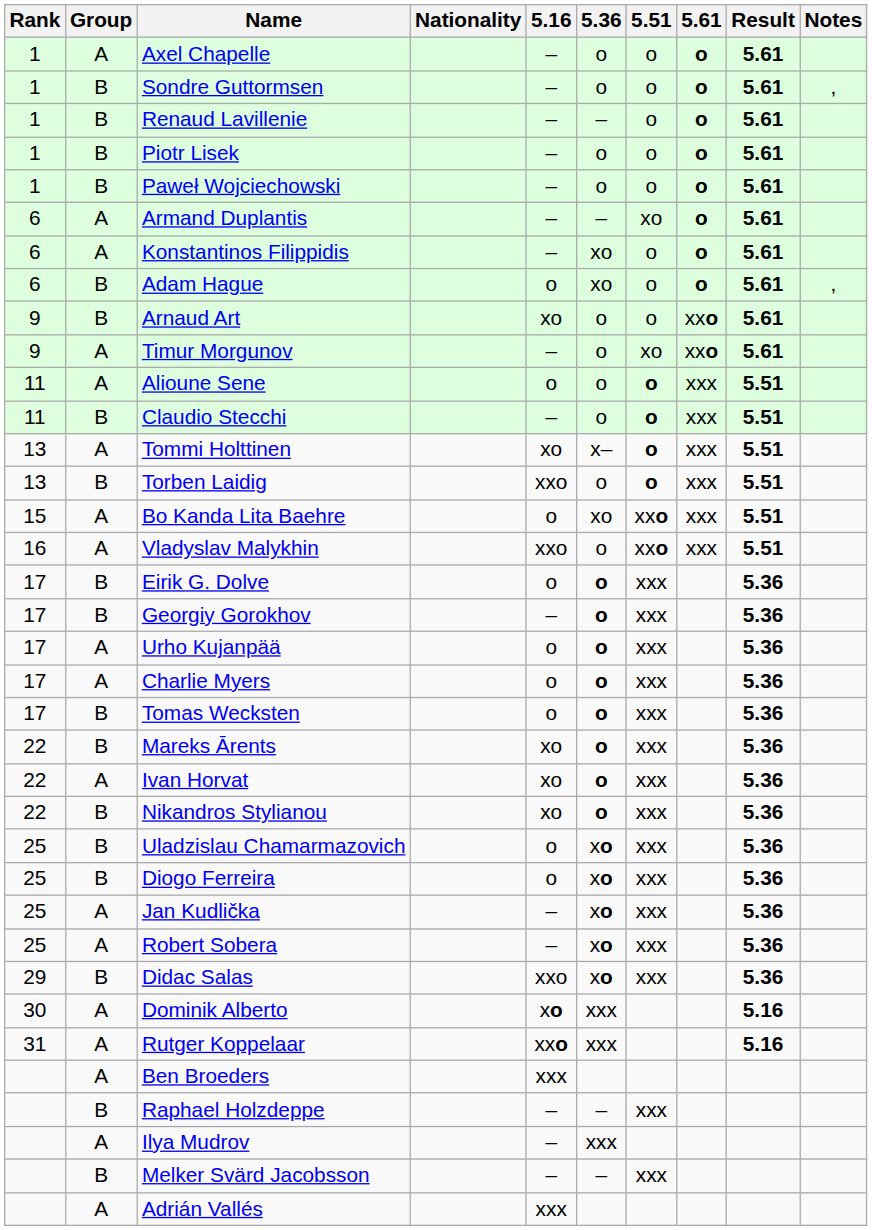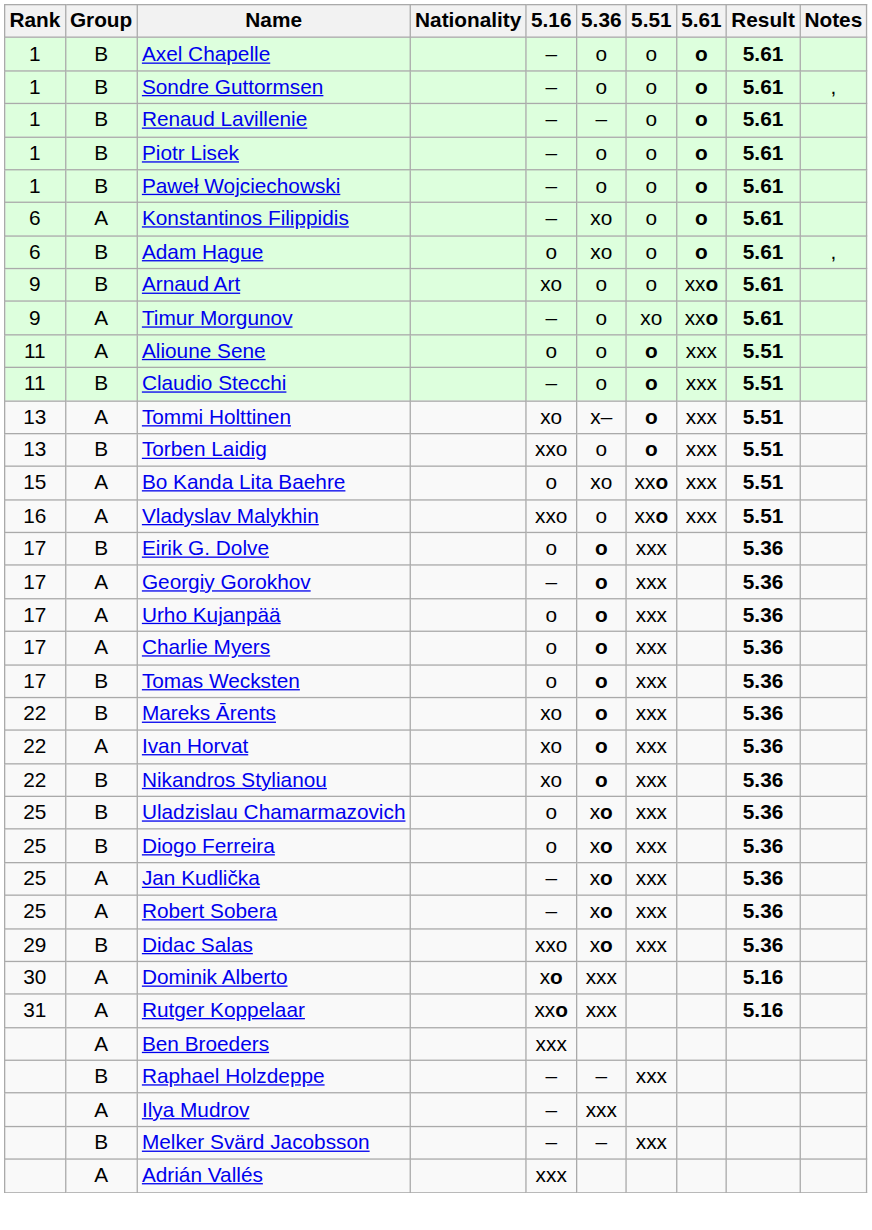 <table class="wikitable sortable" style="text-align:center">
 <tr>
 <th>Rank</th>
 <th>Group</th>
 <th>Name</th>
 <th>Nationality</th>
 <th>5.16</th>
 <th>5.36</th>
 <th>5.51</th>
 <th>5.61</th>
 <th>Result</th>
 <th>Notes</th>
 </tr>
 <tr bgcolor=ddffdd>
 <td>1</td>
-<td>A</td>
+<td>B</td>
 <td align=left><a href='#'>Axel Chapelle</a></td>
 <td align=left></td>
 <td>–</td>
 <td>o</td>
 <td>o</td>
 <td><strong>o</strong></td>
 <td><strong>5.61</strong></td>
 <td></td>
 </tr>
 <tr bgcolor=ddffdd>
 <td>1</td>
 <td>B</td>
 <td align=left><a href='#'>Sondre Guttormsen</a></td>
 <td align=left></td>
 <td>–</td>
 <td>o</td>
 <td>o</td>
 <td><strong>o</strong></td>
 <td><strong>5.61</strong></td>
 <td>,</td>
 </tr>
 <tr bgcolor=ddffdd>
 <td>1</td>
 <td>B</td>
 <td align=left><a href='#'>Renaud Lavillenie</a></td>
 <td align=left></td>
 <td>–</td>
 <td>–</td>
 <td>o</td>
 <td><strong>o</strong></td>
 <td><strong>5.61</strong></td>
 <td></td>
 </tr>
 <tr bgcolor=ddffdd>
 <td>1</td>
 <td>B</td>
 <td align=left><a href='#'>Piotr Lisek</a></td>
 <td align=left></td>
 <td>–</td>
 <td>o</td>
 <td>o</td>
 <td><strong>o</strong></td>
 <td><strong>5.61</strong></td>
 <td></td>
 </tr>
 <tr bgcolor=ddffdd>
 <td>1</td>
 <td>B</td>
 <td align=left><a href='#'>Paweł Wojciechowski</a></td>
 <td align=left></td>
 <td>–</td>
 <td>o</td>
 <td>o</td>
-<td><strong>o</strong></td>
-<td><strong>5.61</strong></td>
-<td></td>
-</tr>
-<tr bgcolor=ddffdd>
-<td>6</td>
-<td>A</td>
-<td align=left><a href='#'>Armand Duplantis</a></td>
-<td align=left></td>
-<td>–</td>
-<td>–</td>
-<td>xo</td>
 <td><strong>o</strong></td>
 <td><strong>5.61</strong></td>
 <td></td>
 </tr>
 <tr bgcolor=ddffdd>
 <td>6</td>
 <td>A</td>
 <td align=left><a href='#'>Konstantinos Filippidis</a></td>
 <td align=left></td>
 <td>–</td>
 <td>xo</td>
 <td>o</td>
 <td><strong>o</strong></td>
 <td><strong>5.61</strong></td>
 <td></td>
 </tr>
 <tr bgcolor=ddffdd>
 <td>6</td>
 <td>B</td>
 <td align=left><a href='#'>Adam Hague</a></td>
 <td align=left></td>
 <td>o</td>
 <td>xo</td>
 <td>o</td>
 <td><strong>o</strong></td>
 <td><strong>5.61</strong></td>
 <td>,</td>
 </tr>
 <tr bgcolor=ddffdd>
 <td>9</td>
 <td>B</td>
 <td align=left><a href='#'>Arnaud Art</a></td>
 <td align=left></td>
 <td>xo</td>
 <td>o</td>
 <td>o</td>
 <td>xx<strong>o</strong></td>
 <td><strong>5.61</strong></td>
 <td></td>
 </tr>
 <tr bgcolor=ddffdd>
 <td>9</td>
 <td>A</td>
 <td align=left><a href='#'>Timur Morgunov</a></td>
 <td align=left></td>
 <td>–</td>
 <td>o</td>
 <td>xo</td>
 <td>xx<strong>o</strong></td>
 <td><strong>5.61</strong></td>
 <td></td>
 </tr>
 <tr bgcolor=ddffdd>
 <td>11</td>
 <td>A</td>
 <td align=left><a href='#'>Alioune Sene</a></td>
 <td align=left></td>
 <td>o</td>
 <td>o</td>
 <td><strong>o</strong></td>
 <td>xxx</td>
 <td><strong>5.51</strong></td>
 <td></td>
 </tr>
 <tr bgcolor=ddffdd>
 <td>11</td>
 <td>B</td>
 <td align=left><a href='#'>Claudio Stecchi</a></td>
 <td align=left></td>
 <td>–</td>
 <td>o</td>
 <td><strong>o</strong></td>
 <td>xxx</td>
 <td><strong>5.51</strong></td>
 <td></td>
 </tr>
 <tr>
 <td>13</td>
 <td>A</td>
 <td align=left><a href='#'>Tommi Holttinen</a></td>
 <td align=left></td>
 <td>xo</td>
 <td>x–</td>
 <td><strong>o</strong></td>
 <td>xxx</td>
 <td><strong>5.51</strong></td>
 <td></td>
 </tr>
 <tr>
 <td>13</td>
 <td>B</td>
 <td align=left><a href='#'>Torben Laidig</a></td>
 <td align=left></td>
 <td>xxo</td>
 <td>o</td>
 <td><strong>o</strong></td>
 <td>xxx</td>
 <td><strong>5.51</strong></td>
 <td></td>
 </tr>
 <tr>
 <td>15</td>
 <td>A</td>
 <td align=left><a href='#'>Bo Kanda Lita Baehre</a></td>
 <td align=left></td>
 <td>o</td>
 <td>xo</td>
 <td>xx<strong>o</strong></td>
 <td>xxx</td>
 <td><strong>5.51</strong></td>
 <td></td>
 </tr>
 <tr>
 <td>16</td>
 <td>A</td>
 <td align=left><a href='#'>Vladyslav Malykhin</a></td>
 <td align=left></td>
 <td>xxo</td>
 <td>o</td>
 <td>xx<strong>o</strong></td>
 <td>xxx</td>
 <td><strong>5.51</strong></td>
 <td></td>
 </tr>
 <tr>
 <td>17</td>
 <td>B</td>
 <td align=left><a href='#'>Eirik G. Dolve</a></td>
 <td align=left></td>
 <td>o</td>
 <td><strong>o</strong></td>
 <td>xxx</td>
 <td></td>
 <td><strong>5.36</strong></td>
 <td></td>
 </tr>
 <tr>
 <td>17</td>
-<td>B</td>
+<td>A</td>
 <td align=left><a href='#'>Georgiy Gorokhov</a></td>
 <td align=left></td>
 <td>–</td>
 <td><strong>o</strong></td>
 <td>xxx</td>
 <td></td>
 <td><strong>5.36</strong></td>
 <td></td>
 </tr>
 <tr>
 <td>17</td>
 <td>A</td>
 <td align=left><a href='#'>Urho Kujanpää</a></td>
 <td align=left></td>
 <td>o</td>
 <td><strong>o</strong></td>
 <td>xxx</td>
 <td></td>
 <td><strong>5.36</strong></td>
 <td></td>
 </tr>
 <tr>
 <td>17</td>
 <td>A</td>
 <td align=left><a href='#'>Charlie Myers</a></td>
 <td align=left></td>
 <td>o</td>
 <td><strong>o</strong></td>
 <td>xxx</td>
 <td></td>
 <td><strong>5.36</strong></td>
 <td></td>
 </tr>
 <tr>
 <td>17</td>
 <td>B</td>
 <td align=left><a href='#'>Tomas Wecksten</a></td>
 <td align=left></td>
 <td>o</td>
 <td><strong>o</strong></td>
 <td>xxx</td>
 <td></td>
 <td><strong>5.36</strong></td>
 <td></td>
 </tr>
 <tr>
 <td>22</td>
 <td>B</td>
 <td align=left><a href='#'>Mareks Ārents</a></td>
 <td align=left></td>
 <td>xo</td>
 <td><strong>o</strong></td>
 <td>xxx</td>
 <td></td>
 <td><strong>5.36</strong></td>
 <td></td>
 </tr>
 <tr>
 <td>22</td>
 <td>A</td>
 <td align=left><a href='#'>Ivan Horvat</a></td>
 <td align=left></td>
 <td>xo</td>
 <td><strong>o</strong></td>
 <td>xxx</td>
 <td></td>
 <td><strong>5.36</strong></td>
 <td></td>
 </tr>
 <tr>
 <td>22</td>
 <td>B</td>
 <td align=left><a href='#'>Nikandros Stylianou</a></td>
 <td align=left></td>
 <td>xo</td>
 <td><strong>o</strong></td>
 <td>xxx</td>
 <td></td>
 <td><strong>5.36</strong></td>
 <td></td>
 </tr>
 <tr>
 <td>25</td>
 <td>B</td>
 <td align=left><a href='#'>Uladzislau Chamarmazovich</a></td>
 <td align=left></td>
 <td>o</td>
 <td>x<strong>o</strong></td>
 <td>xxx</td>
 <td></td>
 <td><strong>5.36</strong></td>
 <td></td>
 </tr>
 <tr>
 <td>25</td>
 <td>B</td>
 <td align=left><a href='#'>Diogo Ferreira</a></td>
 <td align=left></td>
 <td>o</td>
 <td>x<strong>o</strong></td>
 <td>xxx</td>
 <td></td>
 <td><strong>5.36</strong></td>
 <td></td>
 </tr>
 <tr>
 <td>25</td>
 <td>A</td>
 <td align=left><a href='#'>Jan Kudlička</a></td>
 <td align=left></td>
 <td>–</td>
 <td>x<strong>o</strong></td>
 <td>xxx</td>
 <td></td>
 <td><strong>5.36</strong></td>
 <td></td>
 </tr>
 <tr>
 <td>25</td>
 <td>A</td>
 <td align=left><a href='#'>Robert Sobera</a></td>
 <td align=left></td>
 <td>–</td>
 <td>x<strong>o</strong></td>
 <td>xxx</td>
 <td></td>
 <td><strong>5.36</strong></td>
 <td></td>
 </tr>
 <tr>
 <td>29</td>
 <td>B</td>
 <td align=left><a href='#'>Didac Salas</a></td>
 <td align=left></td>
 <td>xxo</td>
 <td>x<strong>o</strong></td>
 <td>xxx</td>
 <td></td>
 <td><strong>5.36</strong></td>
 <td></td>
 </tr>
 <tr>
 <td>30</td>
 <td>A</td>
 <td align=left><a href='#'>Dominik Alberto</a></td>
 <td align=left></td>
 <td>x<strong>o</strong></td>
 <td>xxx</td>
 <td></td>
 <td></td>
 <td><strong>5.16</strong></td>
 <td></td>
 </tr>
 <tr>
 <td>31</td>
 <td>A</td>
 <td align=left><a href='#'>Rutger Koppelaar</a></td>
 <td align=left></td>
 <td>xx<strong>o</strong></td>
 <td>xxx</td>
 <td></td>
 <td></td>
 <td><strong>5.16</strong></td>
 <td></td>
 </tr>
 <tr>
 <td></td>
 <td>A</td>
 <td align=left><a href='#'>Ben Broeders</a></td>
 <td align=left></td>
 <td>xxx</td>
 <td></td>
 <td></td>
 <td></td>
 <td><strong></strong></td>
 <td></td>
 </tr>
 <tr>
 <td></td>
 <td>B</td>
 <td align=left><a href='#'>Raphael Holzdeppe</a></td>
 <td align=left></td>
 <td>–</td>
 <td>–</td>
 <td>xxx</td>
 <td></td>
 <td><strong></strong></td>
 <td></td>
 </tr>
 <tr>
 <td></td>
 <td>A</td>
 <td align=left><a href='#'>Ilya Mudrov</a></td>
 <td align=left></td>
 <td>–</td>
 <td>xxx</td>
 <td></td>
 <td></td>
 <td><strong></strong></td>
 <td></td>
 </tr>
 <tr>
 <td></td>
 <td>B</td>
 <td align=left><a href='#'>Melker Svärd Jacobsson</a></td>
 <td align=left></td>
 <td>–</td>
 <td>–</td>
 <td>xxx</td>
 <td></td>
 <td><strong></strong></td>
 <td></td>
 </tr>
 <tr>
 <td></td>
 <td>A</td>
 <td align=left><a href='#'>Adrián Vallés</a></td>
 <td align=left></td>
 <td>xxx</td>
 <td></td>
 <td></td>
 <td></td>
 <td><strong></strong></td>
 <td></td>
 </tr>
 </table>
